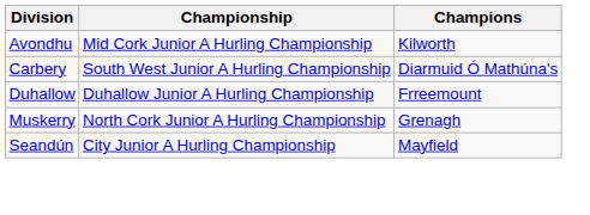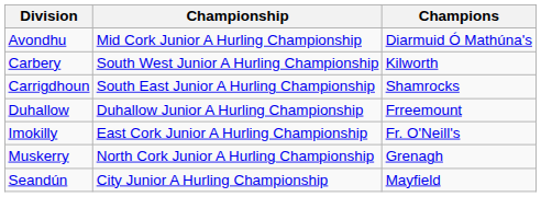 <table class="wikitable">
 <tr>
 <th>Division</th>
 <th>Championship</th>
 <th>Champions</th>
 </tr>
 <tr>
 <td><a href='#'>Avondhu</a></td>
 <td><a href='#'>Mid Cork Junior A Hurling Championship</a></td>
-<td><a href='#'>Kilworth</a></td>
+<td><a href='#'>Diarmuid Ó Mathúna's</a></td>
 </tr>
 <tr>
 <td><a href='#'>Carbery</a></td>
 <td><a href='#'>South West Junior A Hurling Championship</a></td>
-<td><a href='#'>Diarmuid Ó Mathúna's</a></td>
+<td><a href='#'>Kilworth</a></td>
+</tr>
+<tr>
+<td><a href='#'>Carrigdhoun</a></td>
+<td><a href='#'>South East Junior A Hurling Championship</a></td>
+<td><a href='#'>Shamrocks</a></td>
 </tr>
 <tr>
 <td><a href='#'>Duhallow</a></td>
 <td><a href='#'>Duhallow Junior A Hurling Championship</a></td>
 <td><a href='#'>Frreemount</a></td>
+</tr>
+<tr>
+<td><a href='#'>Imokilly</a></td>
+<td><a href='#'>East Cork Junior A Hurling Championship</a></td>
+<td><a href='#'>Fr. O'Neill's</a></td>
 </tr>
 <tr>
 <td><a href='#'>Muskerry</a></td>
 <td><a href='#'>North Cork Junior A Hurling Championship</a></td>
 <td><a href='#'>Grenagh</a></td>
 </tr>
 <tr>
 <td><a href='#'>Seandún</a></td>
 <td><a href='#'>City Junior A Hurling Championship</a></td>
 <td><a href='#'>Mayfield</a></td>
 </tr>
 </table>
